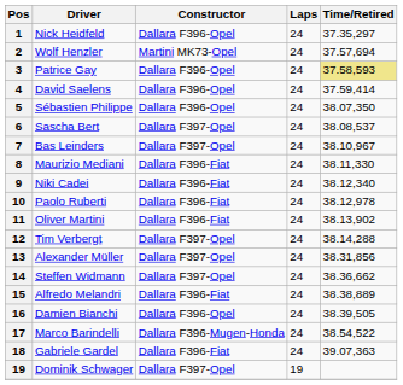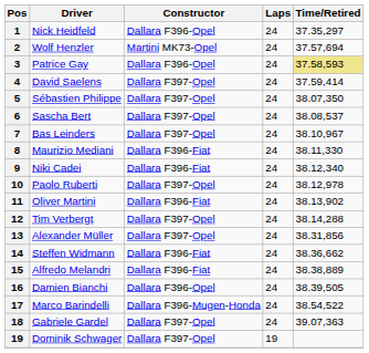 <table class="wikitable">
 <tr>
 <th>Pos</th>
 <th>Driver</th>
 <th>Constructor</th>
 <th>Laps</th>
 <th>Time/Retired</th>
 </tr>
 <tr>
 <th>1</th>
 <td> <a href='#'>Nick Heidfeld</a></td>
 <td><a href='#'>Dallara</a> F396-<a href='#'>Opel</a></td>
 <td>24</td>
 <td>37.35,297</td>
 </tr>
 <tr>
 <th>2</th>
 <td> <a href='#'>Wolf Henzler</a></td>
 <td><a href='#'>Martini</a> MK73-<a href='#'>Opel</a></td>
 <td>24</td>
 <td>37.57,694</td>
 </tr>
 <tr>
 <th>3</th>
 <td> <a href='#'>Patrice Gay</a></td>
 <td><a href='#'>Dallara</a> F396-<a href='#'>Opel</a></td>
 <td>24</td>
 <td style="background: khaki;">37.58,593</td>
 </tr>
 <tr>
 <th>4</th>
 <td> <a href='#'>David Saelens</a></td>
-<td><a href='#'>Dallara</a> F396-<a href='#'>Opel</a></td>
+<td><a href='#'>Dallara</a> F397-<a href='#'>Opel</a></td>
 <td>24</td>
 <td>37.59,414</td>
 </tr>
 <tr>
 <th>5</th>
 <td> <a href='#'>Sébastien Philippe</a></td>
-<td><a href='#'>Dallara</a> F396-<a href='#'>Opel</a></td>
+<td><a href='#'>Dallara</a> F397-<a href='#'>Opel</a></td>
 <td>24</td>
 <td>38.07,350</td>
 </tr>
 <tr>
 <th>6</th>
 <td> <a href='#'>Sascha Bert</a></td>
 <td><a href='#'>Dallara</a> F397-<a href='#'>Opel</a></td>
 <td>24</td>
 <td>38.08,537</td>
 </tr>
 <tr>
 <th>7</th>
 <td> <a href='#'>Bas Leinders</a></td>
 <td><a href='#'>Dallara</a> F397-<a href='#'>Opel</a></td>
 <td>24</td>
 <td>38.10,967</td>
 </tr>
 <tr>
 <th>8</th>
 <td> <a href='#'>Maurizio Mediani</a></td>
 <td><a href='#'>Dallara</a> F396-<a href='#'>Fiat</a></td>
 <td>24</td>
 <td>38.11,330</td>
 </tr>
 <tr>
 <th>9</th>
 <td> <a href='#'>Niki Cadei</a></td>
 <td><a href='#'>Dallara</a> F396-<a href='#'>Fiat</a></td>
 <td>24</td>
 <td>38.12,340</td>
 </tr>
 <tr>
 <th>10</th>
 <td> <a href='#'>Paolo Ruberti</a></td>
-<td><a href='#'>Dallara</a> F396-<a href='#'>Fiat</a></td>
+<td><a href='#'>Dallara</a> F397-<a href='#'>Opel</a></td>
 <td>24</td>
 <td>38.12,978</td>
 </tr>
 <tr>
 <th>11</th>
 <td> <a href='#'>Oliver Martini</a></td>
 <td><a href='#'>Dallara</a> F396-<a href='#'>Fiat</a></td>
 <td>24</td>
 <td>38.13,902</td>
 </tr>
 <tr>
 <th>12</th>
 <td> <a href='#'>Tim Verbergt</a></td>
 <td><a href='#'>Dallara</a> F397-<a href='#'>Opel</a></td>
 <td>24</td>
 <td>38.14,288</td>
 </tr>
 <tr>
 <th>13</th>
 <td> <a href='#'>Alexander Müller</a></td>
 <td><a href='#'>Dallara</a> F397-<a href='#'>Opel</a></td>
 <td>24</td>
 <td>38.31,856</td>
 </tr>
 <tr>
 <th>14</th>
 <td> <a href='#'>Steffen Widmann</a></td>
-<td><a href='#'>Dallara</a> F397-<a href='#'>Opel</a></td>
+<td><a href='#'>Dallara</a> F396-<a href='#'>Fiat</a></td>
 <td>24</td>
 <td>38.36,662</td>
 </tr>
 <tr>
 <th>15</th>
 <td> <a href='#'>Alfredo Melandri</a></td>
 <td><a href='#'>Dallara</a> F396-<a href='#'>Fiat</a></td>
 <td>24</td>
 <td>38.38,889</td>
 </tr>
 <tr>
 <th>16</th>
 <td> <a href='#'>Damien Bianchi</a></td>
 <td><a href='#'>Dallara</a> F396-<a href='#'>Opel</a></td>
 <td>24</td>
 <td>38.39,505</td>
 </tr>
 <tr>
 <th>17</th>
 <td> <a href='#'>Marco Barindelli</a></td>
 <td><a href='#'>Dallara</a> F396-<a href='#'>Mugen</a>-<a href='#'>Honda</a></td>
 <td>24</td>
 <td>38.54,522</td>
 </tr>
 <tr>
 <th>18</th>
 <td> <a href='#'>Gabriele Gardel</a></td>
-<td><a href='#'>Dallara</a> F396-<a href='#'>Fiat</a></td>
+<td><a href='#'>Dallara</a> F397-<a href='#'>Opel</a></td>
 <td>24</td>
 <td>39.07,363</td>
 </tr>
 <tr>
 <th>19</th>
 <td> <a href='#'>Dominik Schwager</a></td>
 <td><a href='#'>Dallara</a> F397-<a href='#'>Opel</a></td>
 <td>19</td>
 <td></td>
 </tr>
 <tr>
 </tr>
 </table>
